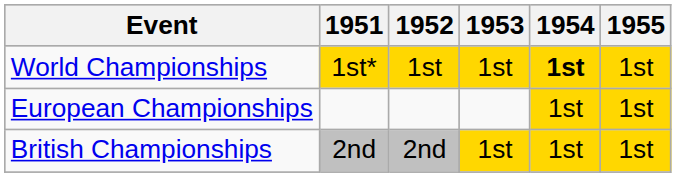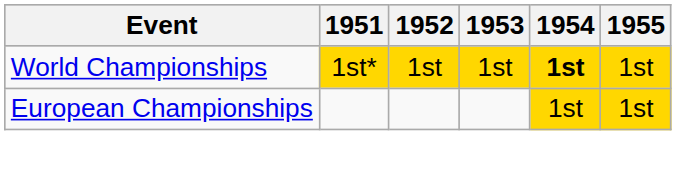 <table class="wikitable">
 <tr>
 <th>Event</th>
 <th>1951</th>
 <th>1952</th>
 <th>1953</th>
 <th>1954</th>
 <th>1955</th>
 </tr>
 <tr>
 <td><a href='#'>World Championships</a></td>
 <td align="center" bgcolor="gold">1st*</td>
 <td align="center" bgcolor="gold">1st</td>
 <td align="center" bgcolor="gold">1st</td>
 <td align="center" bgcolor="gold"><strong>1st</strong></td>
 <td align="center" bgcolor="gold">1st</td>
 </tr>
 <tr>
 <td><a href='#'>European Championships</a></td>
 <td></td>
 <td></td>
 <td></td>
 <td align="center" bgcolor="gold">1st</td>
 <td align="center" bgcolor="gold">1st</td>
 </tr>
-<tr>
-<td><a href='#'>British Championships</a></td>
-<td align="center" bgcolor="silver">2nd</td>
-<td align="center" bgcolor="silver">2nd</td>
-<td align="center" bgcolor="gold">1st</td>
-<td align="center" bgcolor="gold">1st</td>
-<td align="center" bgcolor="gold">1st</td>
-</tr>
 </table>
